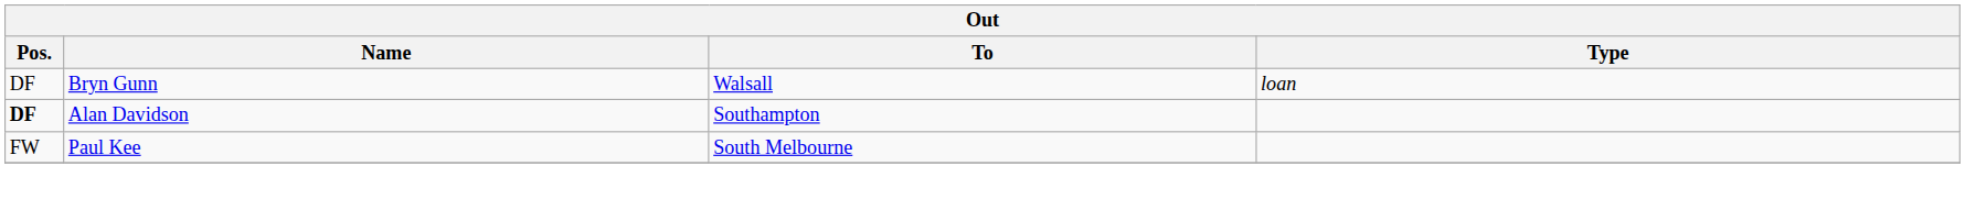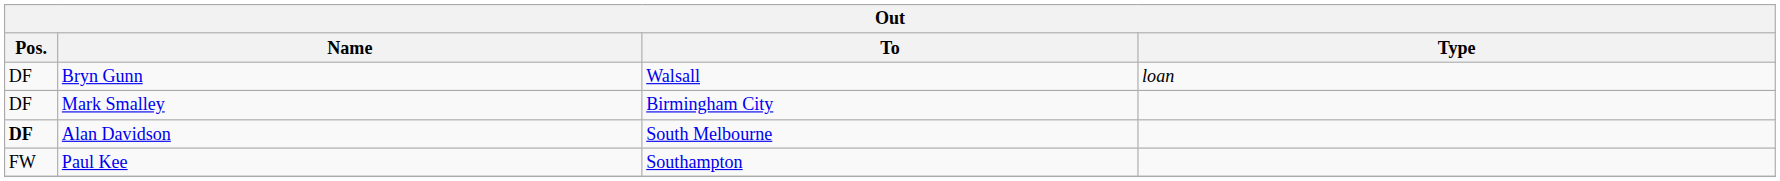 <table class="wikitable" style="font-size:100%;width:99%;">
 <tr>
 <th colspan="4">Out</th>
 </tr>
 <tr>
 <th width=3%>Pos.</th>
 <th width=33%>Name</th>
 <th width=28%>To</th>
 <th width=36%>Type</th>
 </tr>
 <tr>
 <td>DF</td>
 <td><a href='#'>Bryn Gunn</a></td>
 <td><a href='#'>Walsall</a></td>
 <td><em>loan</em></td>
 </tr>
 <tr>
+<td>DF</td>
+<td><a href='#'>Mark Smalley</a></td>
+<td><a href='#'>Birmingham City</a></td>
+<td></td>
+</tr>
+<tr>
 <td><strong>DF</strong></td>
 <td><a href='#'>Alan Davidson</a></td>
-<td><a href='#'>Southampton</a></td>
+<td><a href='#'>South Melbourne</a></td>
 <td></td>
 </tr>
 <tr>
 <td>FW</td>
 <td><a href='#'>Paul Kee</a></td>
-<td><a href='#'>South Melbourne</a></td>
+<td><a href='#'>Southampton</a></td>
 <td></td>
 </tr>
 <tr>
 </tr>
 </table>
